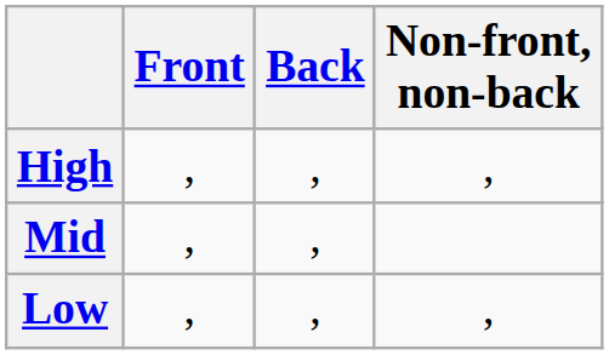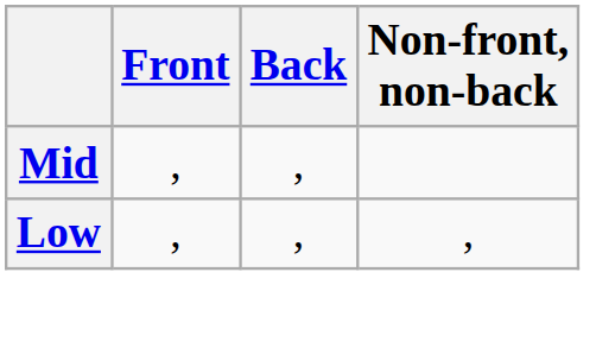 <table class="wikitable" style="text-align: center;">
 <tr>
 <th></th>
 <th><a href='#'>Front</a></th>
 <th><a href='#'>Back</a></th>
 <th>Non-front,<br>non-back</th>
-</tr>
-<tr>
-<th><a href='#'>High</a></th>
-<td>, </td>
-<td>, </td>
-<td>, </td>
 </tr>
 <tr>
 <th><a href='#'>Mid</a></th>
 <td>, </td>
 <td>, </td>
 <td></td>
 </tr>
 <tr>
 <th><a href='#'>Low</a></th>
 <td>, </td>
 <td>, </td>
 <td>, </td>
 </tr>
 </table>
